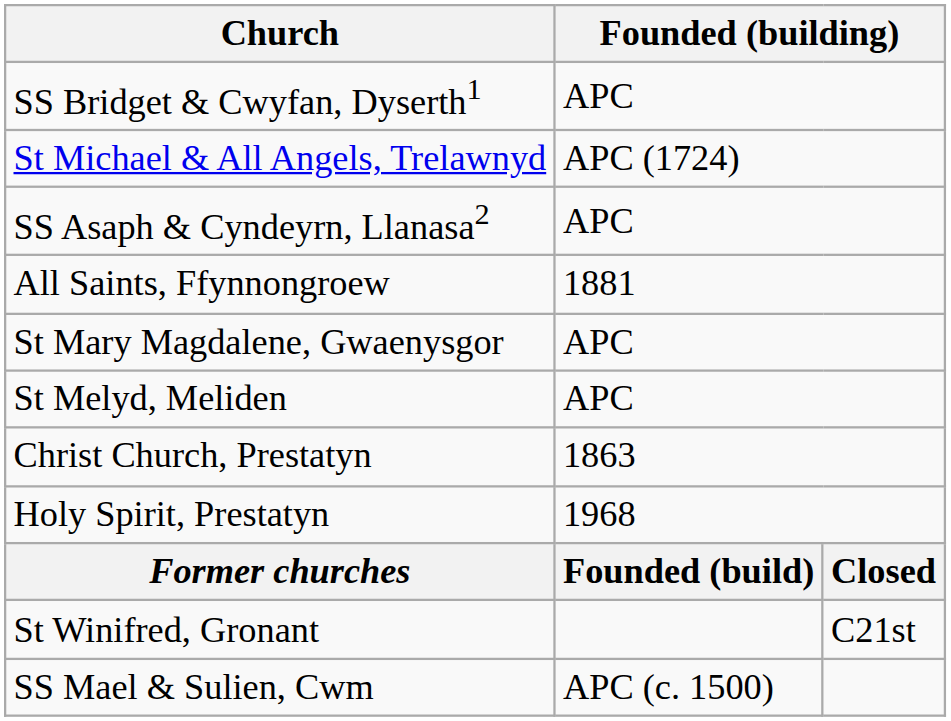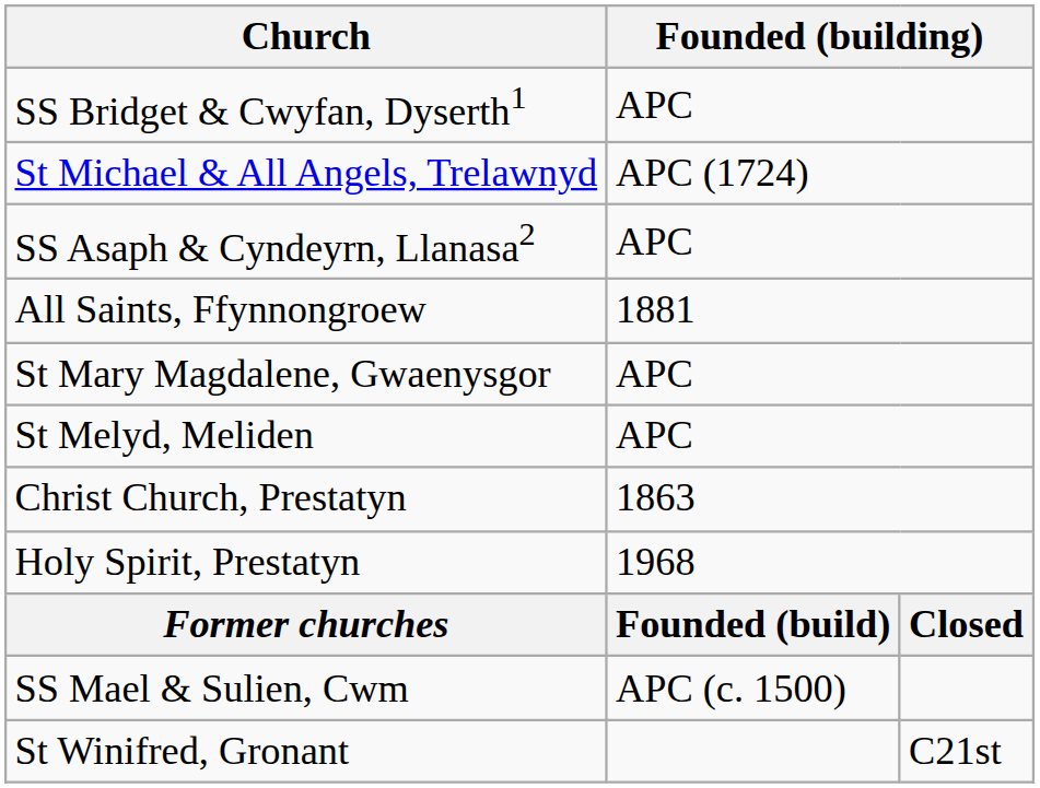 <table class="wikitable">
 <tr>
 <th>Church</th>
 <th colspan="2">Founded (building)</th>
 </tr>
 <tr>
 <td>SS Bridget & Cwyfan, Dyserth<sup>1</sup></td>
 <td colspan="2">APC</td>
 </tr>
 <tr>
 <td><a href='#'>St Michael & All Angels, Trelawnyd</a></td>
 <td colspan="2">APC (1724)</td>
 </tr>
 <tr>
 <td>SS Asaph & Cyndeyrn, Llanasa<sup>2</sup></td>
 <td colspan="2">APC</td>
 </tr>
 <tr>
 <td>All Saints, Ffynnongroew</td>
 <td colspan="2">1881</td>
 </tr>
 <tr>
 <td>St Mary Magdalene, Gwaenysgor</td>
 <td colspan="2">APC</td>
 </tr>
 <tr>
 <td>St Melyd, Meliden</td>
 <td colspan="2">APC</td>
 </tr>
 <tr>
 <td>Christ Church, Prestatyn</td>
 <td colspan="2">1863</td>
 </tr>
 <tr>
 <td>Holy Spirit, Prestatyn</td>
 <td colspan="2">1968</td>
 </tr>
 <tr>
 <th><em>Former churches</em></th>
 <th>Founded (build)</th>
 <th>Closed</th>
 </tr>
 <tr>
+<td>SS Mael & Sulien, Cwm</td>
+<td>APC (c. 1500)</td>
+<td></td>
+</tr>
+<tr>
 <td>St Winifred, Gronant</td>
 <td></td>
 <td>C21st</td>
 </tr>
-<tr>
-<td>SS Mael & Sulien, Cwm</td>
-<td>APC (c. 1500)</td>
-<td></td>
-</tr>
 </table>
